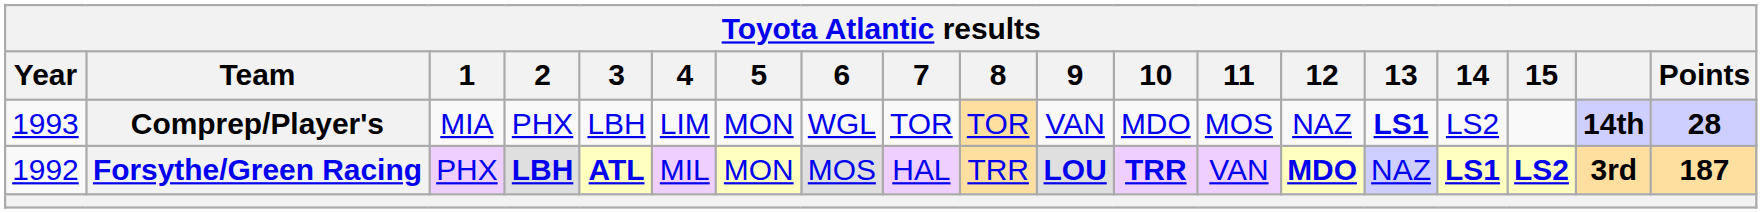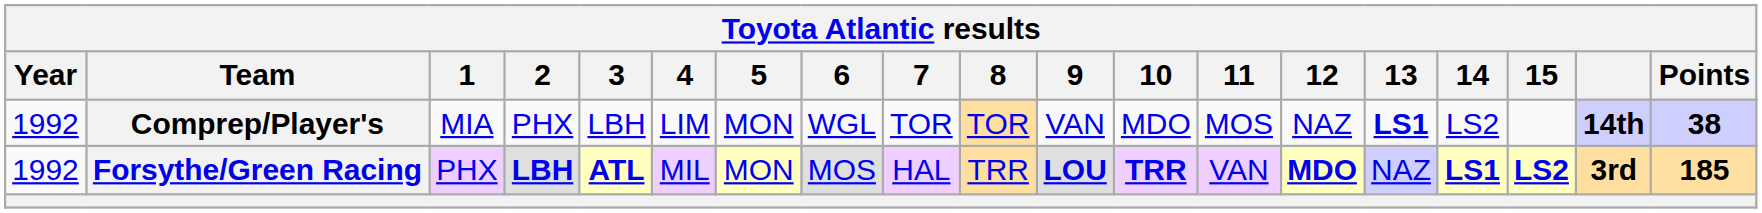 <table class="wikitable" style="text-align:center; font-size:85%">
 <tr>
 <th colspan=19><a href='#'>Toyota Atlantic</a> results</th>
 </tr>
 <tr>
 <th scope="col">Year</th>
 <th scope="col">Team</th>
 <th scope="col">1</th>
 <th scope="col">2</th>
 <th scope="col">3</th>
 <th scope="col">4</th>
 <th scope="col">5</th>
 <th scope="col">6</th>
 <th scope="col">7</th>
 <th scope="col">8</th>
 <th scope="col">9</th>
 <th scope="col">10</th>
 <th scope="col">11</th>
 <th scope="col">12</th>
 <th scope="col">13</th>
 <th scope="col">14</th>
 <th scope="col">15</th>
 <th scope="col"></th>
 <th scope="col">Points</th>
 </tr>
 <tr>
-<td><a href='#'>1993</a></td>
+<td><a href='#'>1992</a></td>
 <th nowrap>Comprep/Player's</th>
 <td><a href='#'>MIA</a></td>
 <td><a href='#'>PHX</a></td>
 <td><a href='#'>LBH</a></td>
 <td><a href='#'>LIM</a></td>
 <td><a href='#'>MON</a></td>
 <td><a href='#'>WGL</a></td>
 <td><a href='#'>TOR</a></td>
 <td style="background:#ffdf9f;"><a href='#'>TOR</a><br></td>
 <td><a href='#'>VAN</a></td>
 <td><a href='#'>MDO</a></td>
 <td><a href='#'>MOS</a></td>
 <td><a href='#'>NAZ</a></td>
 <td><strong><a href='#'>LS1</a></strong></td>
 <td><a href='#'>LS2</a></td>
 <td></td>
 <td style="background:#cfcfff;"><strong>14th</strong></td>
-<td style="background:#cfcfff;"><strong>28</strong></td>
+<td style="background:#cfcfff;"><strong>38</strong></td>
 </tr>
 <tr>
 <td><a href='#'>1992</a></td>
 <th nowrap><a href='#'>Forsythe/Green Racing</a></th>
 <td style="background:#efcfff;"><a href='#'>PHX</a><br></td>
 <td style="background:#dfdfdf;"><strong><a href='#'>LBH</a></strong><br></td>
 <td style="background:#ffffbf;"><strong><a href='#'>ATL</a></strong><br></td>
 <td style="background:#efcfff;"><a href='#'>MIL</a><br></td>
 <td style="background:#ffffbf;"><a href='#'>MON</a><br></td>
 <td style="background:#dfdfdf;"><a href='#'>MOS</a><br></td>
 <td style="background:#efcfff;"><a href='#'>HAL</a><br></td>
 <td style="background:#ffdf9f;"><a href='#'>TRR</a><br></td>
 <td style="background:#dfdfdf;"><strong><a href='#'>LOU</a></strong><br></td>
 <td style="background:#efcfff;"><strong><a href='#'>TRR</a></strong><br></td>
 <td style="background:#efcfff;"><a href='#'>VAN</a><br></td>
 <td style="background:#ffffbf;"><strong><a href='#'>MDO</a></strong><br></td>
 <td style="background:#cfcfff;"><a href='#'>NAZ</a><br></td>
 <td style="background:#ffffbf;"><strong><a href='#'>LS1</a></strong><br></td>
 <td style="background:#ffffbf;"><strong><a href='#'>LS2</a></strong><br></td>
 <th style="background:#ffdf9f;">3rd</th>
-<th style="background:#ffdf9f;">187</th>
+<th style="background:#ffdf9f;">185</th>
 </tr>
 <tr>
 <th colspan="19"></th>
 </tr>
 </table>
